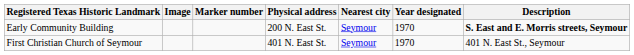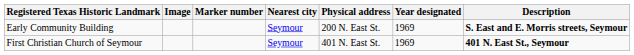 <table class="wikitable sortable">
 <tr>
 <th>Registered Texas Historic Landmark</th>
 <th>Image</th>
 <th>Marker number</th>
+<th>Nearest city</th>
 <th>Physical address</th>
-<th>Nearest city</th>
 <th>Year designated</th>
 <th>Description</th>
 </tr>
 <tr>
 <td>Early Community Building</td>
 <td></td>
 <td></td>
+<td><a href='#'>Seymour</a></td>
 <td>200 N. East St.<br></td>
-<td><a href='#'>Seymour</a></td>
-<td>1970</td>
+<td>1969</td>
 <td><strong>S. East and E. Morris streets, Seymour</strong></td>
 </tr>
 <tr>
 <td>First Christian Church of Seymour</td>
 <td></td>
 <td></td>
+<td><a href='#'>Seymour</a></td>
 <td>401 N. East St.<br></td>
-<td><a href='#'>Seymour</a></td>
-<td>1970</td>
-<td>401 N. East St., Seymour</td>
+<td>1969</td>
+<td><strong>401 N. East St., Seymour</strong></td>
 </tr>
 </table>
